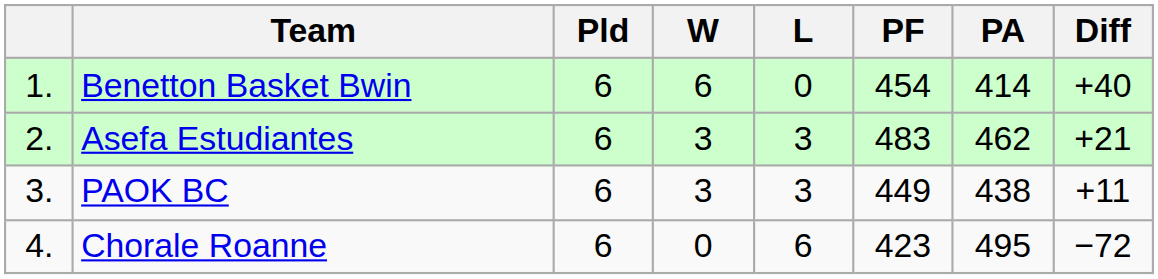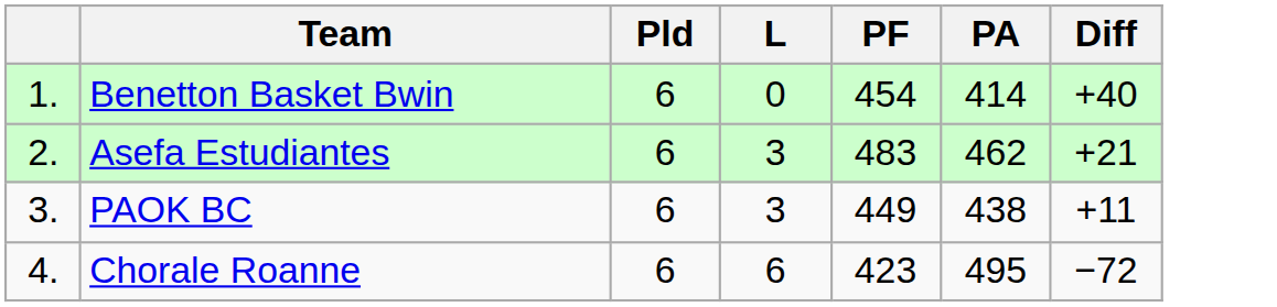 <table class="wikitable" style="text-align:center">
 <tr>
 <th width=25></th>
 <th width=220>Team</th>
 <th width=40>Pld</th>
-<th width=40>W</th>
 <th width=40>L</th>
 <th width=40>PF</th>
 <th width=40>PA</th>
 <th width=40>Diff</th>
 </tr>
 <tr style="background:#ccffcc;">
 <td>1.</td>
 <td align=left> <a href='#'>Benetton Basket Bwin</a></td>
-<td>6</td>
 <td>6</td>
 <td>0</td>
 <td>454</td>
 <td>414</td>
 <td>+40</td>
 </tr>
 <tr style="background:#ccffcc;">
 <td>2.</td>
 <td align=left> <a href='#'>Asefa Estudiantes</a></td>
 <td>6</td>
 <td>3</td>
-<td>3</td>
 <td>483</td>
 <td>462</td>
 <td>+21</td>
 </tr>
 <tr style="background:;">
 <td>3.</td>
 <td align=left> <a href='#'>PAOK BC</a></td>
 <td>6</td>
 <td>3</td>
-<td>3</td>
 <td>449</td>
 <td>438</td>
 <td>+11</td>
 </tr>
 <tr style="background:;">
 <td>4.</td>
 <td align=left> <a href='#'>Chorale Roanne</a></td>
 <td>6</td>
-<td>0</td>
 <td>6</td>
 <td>423</td>
 <td>495</td>
 <td>−72</td>
 </tr>
 </table>
